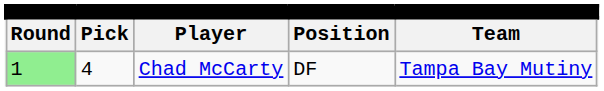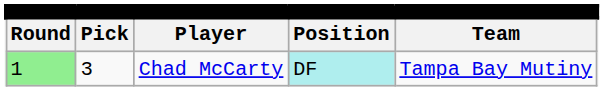 <table class="wikitable sortable" style="text-align:center; font-size:90%; text-align:left;">
 <tr style="border-spacing: 2px; border: 2px solid black;">
 <td colspan="7" bgcolor="#000000" color="#000000" border="#FED000" align="center"><strong></strong></td>
 </tr>
 <tr>
 <th><strong>Round</strong></th>
 <th><strong>Pick</strong></th>
 <th><strong>Player</strong></th>
 <th><strong>Position</strong></th>
 <th><strong>Team</strong></th>
 </tr>
 <tr>
 <td style="background: lightgreen;">1</td>
-<td>4</td>
+<td>3</td>
 <td> <a href='#'>Chad McCarty</a></td>
-<td>DF</td>
+<td style="background: paleturquoise;">DF</td>
 <td><a href='#'>Tampa Bay Mutiny</a></td>
 </tr>
 </table>
